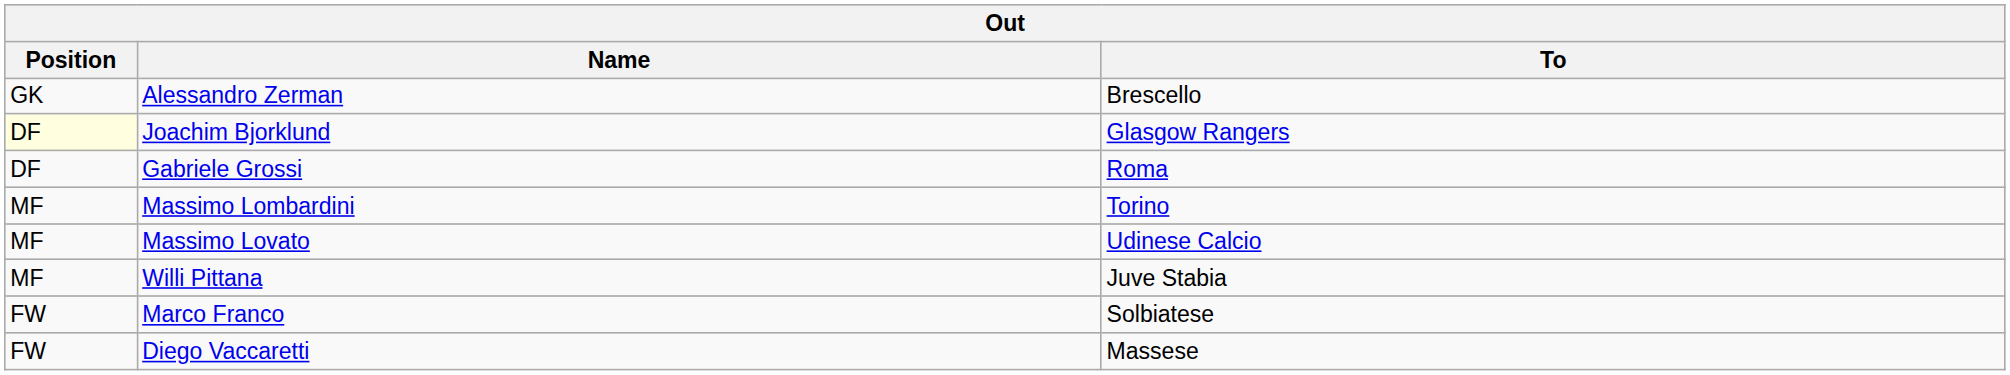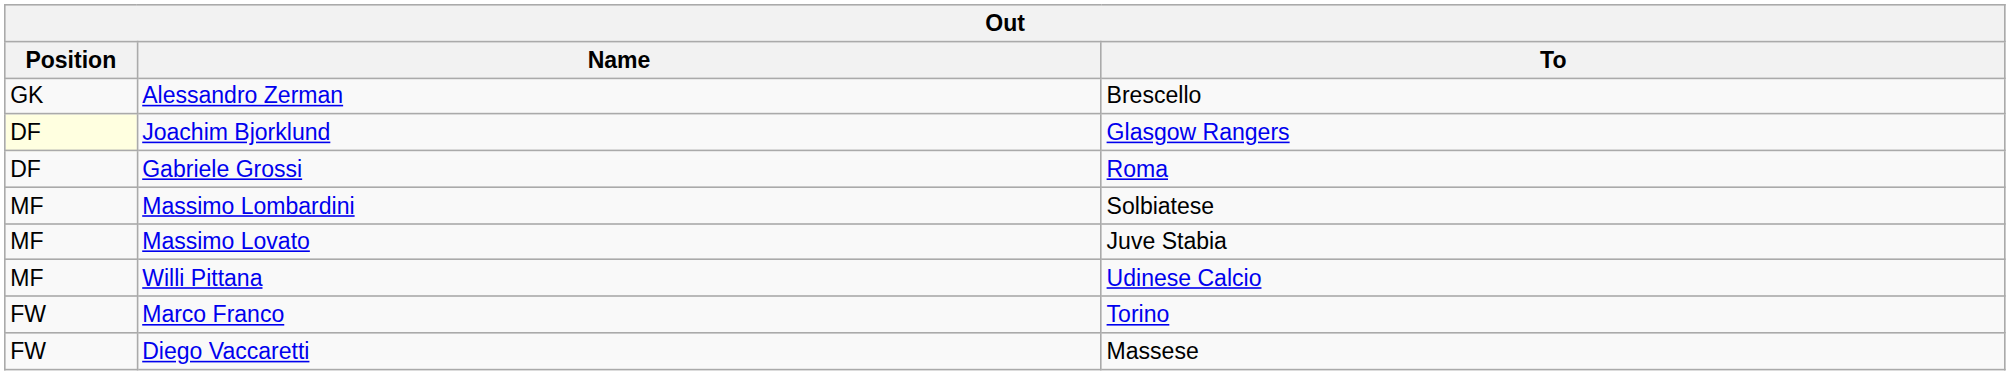 <table class="wikitable" style="font-size:90%;width:99%;">
 <tr>
 <th colspan="4">Out</th>
 </tr>
 <tr>
 <th width=3%>Position</th>
 <th width=32%>Name</th>
 <th width=30%>To</th>
 </tr>
 <tr>
 <td>GK</td>
 <td><a href='#'>Alessandro Zerman</a></td>
 <td>Brescello</td>
 </tr>
 <tr>
 <td style="background: lightyellow;">DF</td>
 <td><a href='#'>Joachim Bjorklund</a></td>
 <td><a href='#'>Glasgow Rangers</a></td>
 </tr>
 <tr>
 <td>DF</td>
 <td><a href='#'>Gabriele Grossi</a></td>
 <td><a href='#'>Roma</a></td>
 </tr>
 <tr>
 <td>MF</td>
 <td><a href='#'>Massimo Lombardini</a></td>
-<td><a href='#'>Torino</a></td>
+<td>Solbiatese</td>
 </tr>
 <tr>
 <td>MF</td>
 <td><a href='#'>Massimo Lovato</a></td>
-<td><a href='#'>Udinese Calcio</a></td>
+<td>Juve Stabia</td>
 </tr>
 <tr>
 <td>MF</td>
 <td><a href='#'>Willi Pittana</a></td>
-<td>Juve Stabia</td>
+<td><a href='#'>Udinese Calcio</a></td>
 </tr>
 <tr>
 <td>FW</td>
 <td><a href='#'>Marco Franco</a></td>
-<td>Solbiatese</td>
+<td><a href='#'>Torino</a></td>
 </tr>
 <tr>
 <td>FW</td>
 <td><a href='#'>Diego Vaccaretti</a></td>
 <td>Massese</td>
 </tr>
 </table>
